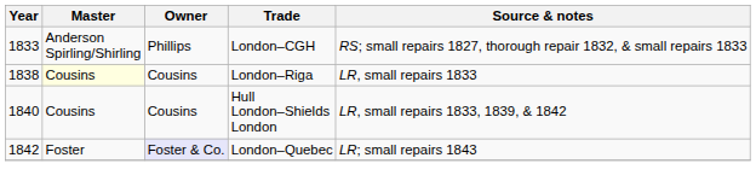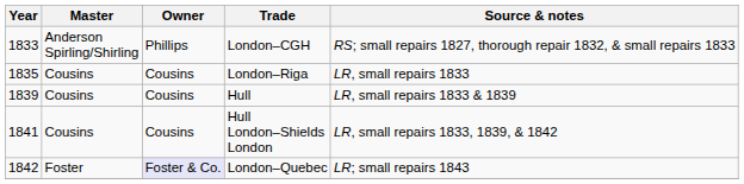 <table class=" wikitable">
 <tr>
 <th>Year</th>
 <th>Master</th>
 <th>Owner</th>
 <th>Trade</th>
 <th>Source & notes</th>
 </tr>
 <tr>
 <td>1833</td>
 <td>Anderson<br>Spirling/Shirling</td>
 <td>Phillips</td>
 <td>London–CGH</td>
 <td><em>RS</em>; small repairs 1827, thorough repair 1832, & small repairs 1833</td>
 </tr>
 <tr>
-<td>1838</td>
-<td style="background: lightyellow;">Cousins</td>
+<td>1835</td>
+<td>Cousins</td>
 <td>Cousins</td>
 <td>London–Riga</td>
 <td><em>LR</em>, small repairs 1833</td>
 </tr>
 <tr>
-<td>1840</td>
+<td>1839</td>
+<td>Cousins</td>
+<td>Cousins</td>
+<td>Hull</td>
+<td><em>LR</em>, small repairs 1833 & 1839</td>
+</tr>
+<tr>
+<td>1841</td>
 <td>Cousins</td>
 <td>Cousins</td>
 <td>Hull<br>London–Shields<br>London</td>
 <td><em>LR</em>, small repairs 1833, 1839, & 1842</td>
 </tr>
 <tr>
 <td>1842</td>
 <td>Foster</td>
 <td style="background: lavender;">Foster & Co.</td>
 <td>London–Quebec</td>
 <td><em>LR</em>; small repairs 1843</td>
 </tr>
 <tr>
 </tr>
 </table>
